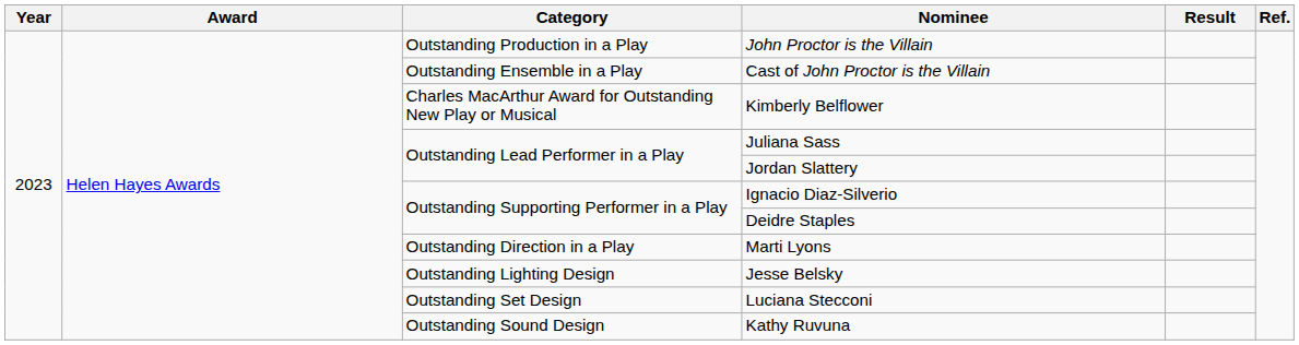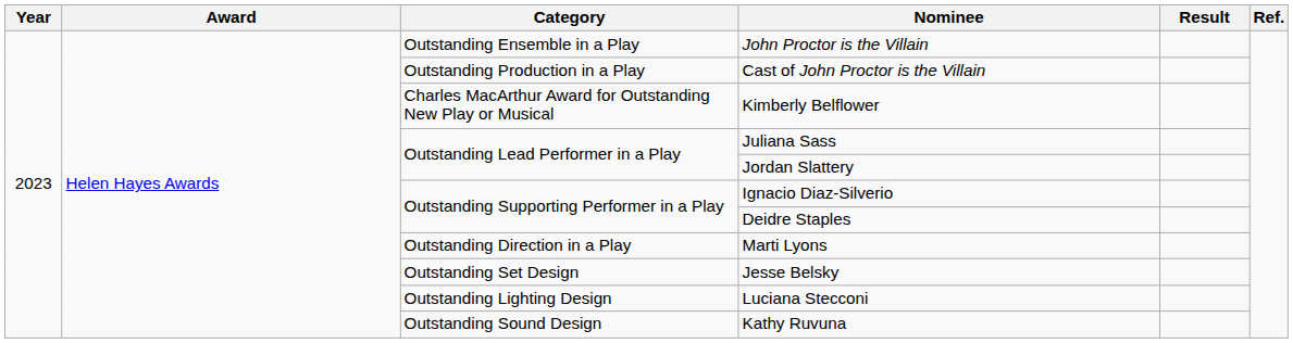 <table class=wikitable>
 <tr>
 <th scope="col" style="width:3em;">Year</th>
 <th scope="col" style="width:20em;">Award</th>
 <th scope="col" style="width:20em;">Category</th>
 <th scope="col" style="width:25em;">Nominee</th>
 <th scope="col" style="width:5em;">Result</th>
 <th>Ref.</th>
 </tr>
 <tr>
 <td style="text-align:center;", rowspan=11>2023</td>
 <td rowspan=11><a href='#'>Helen Hayes Awards</a></td>
-<td>Outstanding Production in a Play</td>
+<td>Outstanding Ensemble in a Play</td>
 <td><em>John Proctor is the Villain</em></td>
 <td></td>
 <td rowspan=11></td>
 </tr>
 <tr>
-<td>Outstanding Ensemble in a Play</td>
+<td>Outstanding Production in a Play</td>
 <td>Cast of <em>John Proctor is the Villain</em></td>
 <td></td>
 </tr>
 <tr>
 <td>Charles MacArthur Award for Outstanding New Play or Musical</td>
 <td>Kimberly Belflower</td>
 <td></td>
 </tr>
 <tr>
 <td rowspan=2>Outstanding Lead Performer in a Play</td>
 <td>Juliana Sass</td>
 <td></td>
 </tr>
 <tr>
 <td>Jordan Slattery</td>
 <td></td>
 </tr>
 <tr>
 <td rowspan=2>Outstanding Supporting Performer in a Play</td>
 <td>Ignacio Diaz-Silverio</td>
 <td></td>
 </tr>
 <tr>
 <td>Deidre Staples</td>
 <td></td>
 </tr>
 <tr>
 <td>Outstanding Direction in a Play</td>
 <td>Marti Lyons</td>
 <td></td>
 </tr>
 <tr>
-<td>Outstanding Lighting Design</td>
+<td>Outstanding Set Design</td>
 <td>Jesse Belsky</td>
 <td></td>
 </tr>
 <tr>
-<td>Outstanding Set Design</td>
+<td>Outstanding Lighting Design</td>
 <td>Luciana Stecconi</td>
 <td></td>
 </tr>
 <tr>
 <td>Outstanding Sound Design</td>
 <td>Kathy Ruvuna</td>
 <td></td>
 </tr>
 </table>
